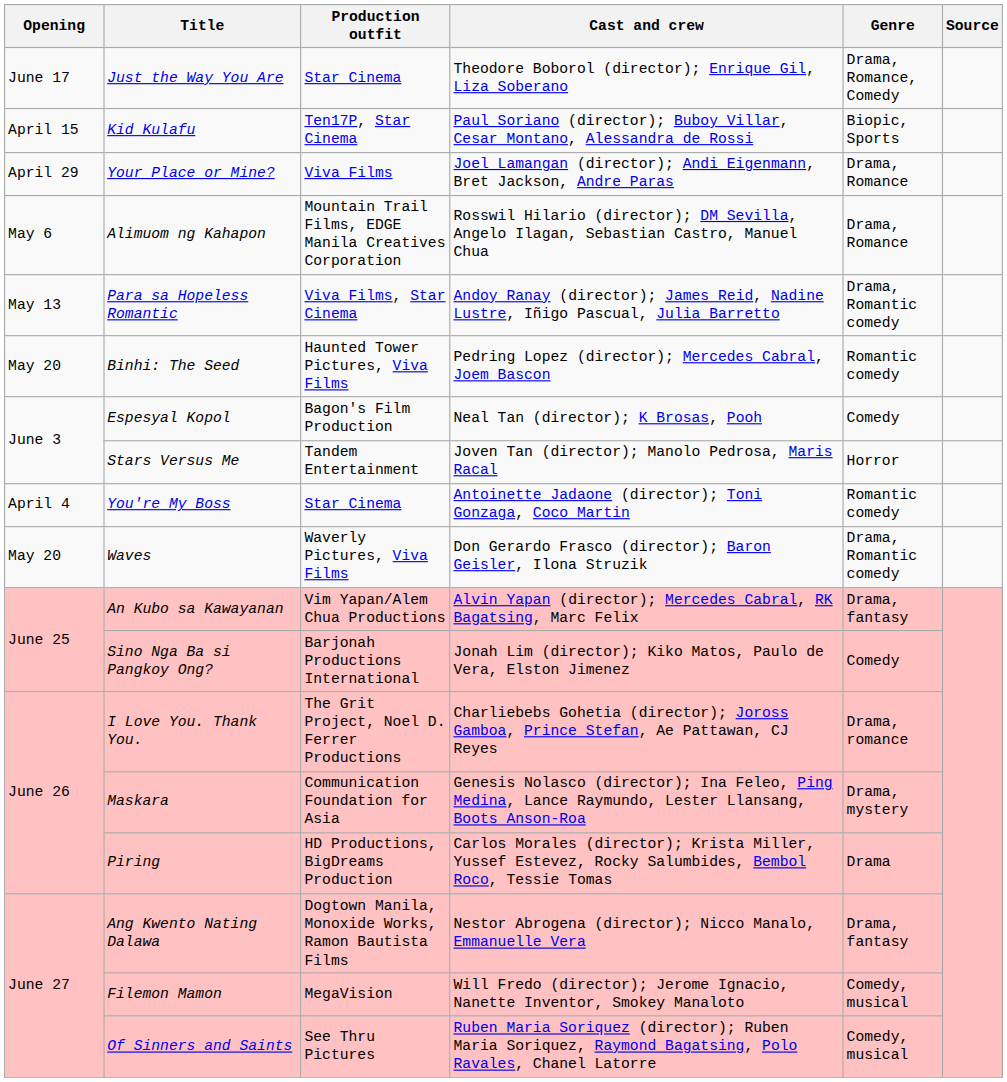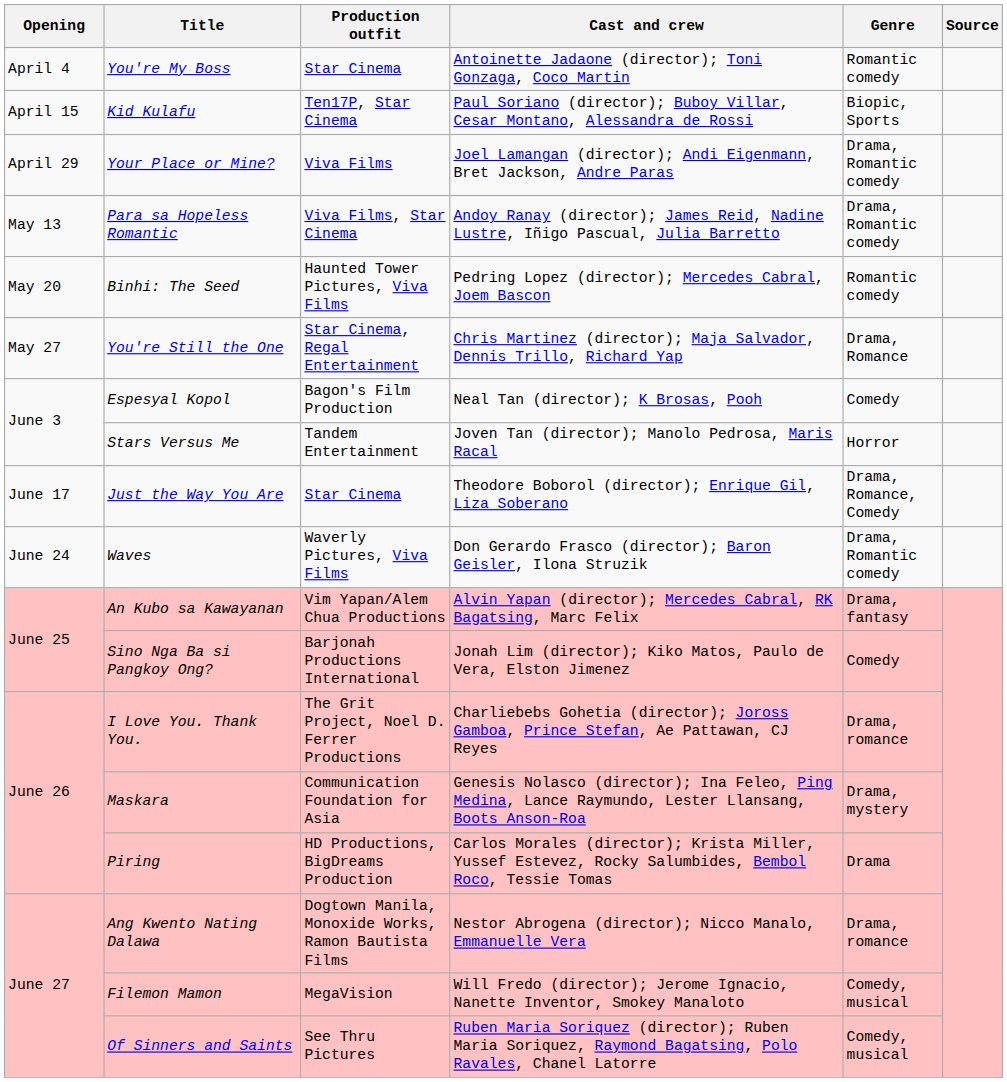 <table class="wikitable" style="text-align:left; font-size:100%; line-height:16px;" width="100%">
 <tr>
 <th style="width:10%;">Opening</th>
 <th style="width:20%;">Title</th>
 <th style="width:15%;">Production outfit</th>
 <th style="width:40%;">Cast and crew</th>
 <th style="width:10%;">Genre</th>
 <th style="width:05%;">Source</th>
 </tr>
 <tr>
-<td>June 17</td>
-<td style="text-align:left;"><em><a href='#'>Just the Way You Are</a></em></td>
+<td>April 4</td>
+<td style="text-align:left;"><em><a href='#'>You're My Boss</a></em></td>
 <td style="text-align:left;"><a href='#'>Star Cinema</a></td>
-<td style="text-align:left;">Theodore Boborol (director); <a href='#'>Enrique Gil</a>, <a href='#'>Liza Soberano</a></td>
-<td style="text-align:left;">Drama, Romance, Comedy</td>
+<td style="text-align:left;"><a href='#'>Antoinette Jadaone</a> (director); <a href='#'>Toni Gonzaga</a>, <a href='#'>Coco Martin</a></td>
+<td style="text-align:left;">Romantic comedy</td>
 <td></td>
 </tr>
 <tr>
 <td>April 15</td>
 <td style="text-align:left;"><em><a href='#'>Kid Kulafu</a></em></td>
 <td style="text-align:left;"><a href='#'>Ten17P</a>, <a href='#'>Star Cinema</a></td>
 <td style="text-align:left;"><a href='#'>Paul Soriano</a> (director); <a href='#'>Buboy Villar</a>, <a href='#'>Cesar Montano</a>, <a href='#'>Alessandra de Rossi</a></td>
 <td style="text-align:left;">Biopic, Sports</td>
 <td></td>
 </tr>
 <tr>
 <td>April 29</td>
 <td style="text-align:left;"><em><a href='#'>Your Place or Mine?</a></em></td>
 <td style="text-align:left;"><a href='#'>Viva Films</a></td>
 <td style="text-align:left;"><a href='#'>Joel Lamangan</a> (director); <a href='#'>Andi Eigenmann</a>, Bret Jackson, <a href='#'>Andre Paras</a></td>
-<td style="text-align:left;">Drama, Romance</td>
-<td></td>
-</tr>
-<tr>
-<td>May 6</td>
-<td style="text-align:left;"><em>Alimuom ng Kahapon</em></td>
-<td style="text-align:left;">Mountain Trail Films, EDGE Manila Creatives Corporation</td>
-<td style="text-align:left;">Rosswil Hilario (director); <a href='#'>DM Sevilla</a>, Angelo Ilagan, Sebastian Castro, Manuel Chua</td>
-<td style="text-align:left;">Drama, Romance</td>
+<td style="text-align:left;">Drama, Romantic comedy</td>
 <td></td>
 </tr>
 <tr>
 <td>May 13</td>
 <td style="text-align:left;"><em><a href='#'>Para sa Hopeless Romantic</a></em></td>
 <td style="text-align:left;"><a href='#'>Viva Films</a>, <a href='#'>Star Cinema</a></td>
 <td style="text-align:left;"><a href='#'>Andoy Ranay</a> (director); <a href='#'>James Reid</a>, <a href='#'>Nadine Lustre</a>, Iñigo Pascual, <a href='#'>Julia Barretto</a></td>
 <td style="text-align:left;">Drama, Romantic comedy</td>
 <td></td>
 </tr>
 <tr>
 <td>May 20</td>
 <td style="text-align:left;"><em>Binhi: The Seed</em></td>
 <td style="text-align:left;">Haunted Tower Pictures, <a href='#'>Viva Films</a></td>
 <td style="text-align:left;">Pedring Lopez (director); <a href='#'>Mercedes Cabral</a>, <a href='#'>Joem Bascon</a></td>
 <td style="text-align:left;">Romantic comedy</td>
 <td></td>
 </tr>
 <tr>
+<td>May 27</td>
+<td style="text-align:left;"><em><a href='#'>You're Still the One</a></em></td>
+<td style="text-align:left;"><a href='#'>Star Cinema</a>, <a href='#'>Regal Entertainment</a></td>
+<td style="text-align:left;"><a href='#'>Chris Martinez</a> (director); <a href='#'>Maja Salvador</a>, <a href='#'>Dennis Trillo</a>, <a href='#'>Richard Yap</a></td>
+<td style="text-align:left;">Drama, Romance</td>
+<td></td>
+</tr>
+<tr>
 <td rowspan="2">June 3</td>
 <td style="text-align:left;"><em>Espesyal Kopol</em></td>
 <td style="text-align:left;">Bagon's Film Production</td>
 <td style="text-align:left;">Neal Tan (director); <a href='#'>K Brosas</a>, <a href='#'>Pooh</a></td>
 <td style="text-align:left;">Comedy</td>
 <td></td>
 </tr>
 <tr>
 <td style="text-align:left;"><em>Stars Versus Me</em></td>
 <td style="text-align:left;">Tandem Entertainment</td>
 <td style="text-align:left;">Joven Tan (director); Manolo Pedrosa, <a href='#'>Maris Racal</a></td>
 <td style="text-align:left;">Horror</td>
 <td></td>
 </tr>
 <tr>
-<td>April 4</td>
-<td style="text-align:left;"><em><a href='#'>You're My Boss</a></em></td>
+<td>June 17</td>
+<td style="text-align:left;"><em><a href='#'>Just the Way You Are</a></em></td>
 <td style="text-align:left;"><a href='#'>Star Cinema</a></td>
-<td style="text-align:left;"><a href='#'>Antoinette Jadaone</a> (director); <a href='#'>Toni Gonzaga</a>, <a href='#'>Coco Martin</a></td>
-<td style="text-align:left;">Romantic comedy</td>
+<td style="text-align:left;">Theodore Boborol (director); <a href='#'>Enrique Gil</a>, <a href='#'>Liza Soberano</a></td>
+<td style="text-align:left;">Drama, Romance, Comedy</td>
 <td></td>
 </tr>
 <tr>
-<td>May 20</td>
+<td>June 24</td>
 <td style="text-align:left;"><em>Waves</em></td>
 <td style="text-align:left;">Waverly Pictures, <a href='#'>Viva Films</a></td>
 <td style="text-align:left;">Don Gerardo Frasco (director); <a href='#'>Baron Geisler</a>, Ilona Struzik</td>
 <td style="text-align:left;">Drama, Romantic comedy</td>
 <td></td>
 </tr>
 <tr>
 <td style="background:#FFC1C1;" rowspan=2>June 25</td>
 <td style="background:#FFC1C1;"><em>An Kubo sa Kawayanan</em></td>
 <td style="background:#FFC1C1;">Vim Yapan/Alem Chua Productions</td>
 <td style="background:#FFC1C1;"><a href='#'>Alvin Yapan</a> (director); <a href='#'>Mercedes Cabral</a>, <a href='#'>RK Bagatsing</a>, Marc Felix</td>
 <td style="background:#FFC1C1;">Drama, fantasy</td>
 <td style="background:#FFC1C1;" rowspan=8></td>
 </tr>
 <tr>
 <td style="background:#FFC1C1;"><em>Sino Nga Ba si Pangkoy Ong?</em></td>
 <td style="background:#FFC1C1;">Barjonah Productions International</td>
 <td style="background:#FFC1C1;">Jonah Lim (director); Kiko Matos, Paulo de Vera, Elston Jimenez</td>
 <td style="background:#FFC1C1;">Comedy</td>
 </tr>
 <tr>
 <td style="background:#FFC1C1;" rowspan=3>June 26</td>
 <td style="background:#FFC1C1;"><em>I Love You. Thank You.</em></td>
 <td style="background:#FFC1C1;">The Grit Project, Noel D. Ferrer Productions</td>
 <td style="background:#FFC1C1;">Charliebebs Gohetia (director); <a href='#'>Joross Gamboa</a>, <a href='#'>Prince Stefan</a>, Ae Pattawan, CJ Reyes</td>
 <td style="background:#FFC1C1;">Drama, romance</td>
 </tr>
 <tr>
 <td style="background:#FFC1C1;"><em>Maskara</em></td>
 <td style="background:#FFC1C1;">Communication Foundation for Asia</td>
 <td style="background:#FFC1C1;">Genesis Nolasco (director); Ina Feleo, <a href='#'>Ping Medina</a>, Lance Raymundo, Lester Llansang, <a href='#'>Boots Anson-Roa</a></td>
 <td style="background:#FFC1C1;">Drama, mystery</td>
 </tr>
 <tr>
 <td style="background:#FFC1C1;"><em>Piring</em></td>
 <td style="background:#FFC1C1;">HD Productions, BigDreams Production</td>
 <td style="background:#FFC1C1;">Carlos Morales (director); Krista Miller, Yussef Estevez, Rocky Salumbides, <a href='#'>Bembol Roco</a>, Tessie Tomas</td>
 <td style="background:#FFC1C1;">Drama</td>
 </tr>
 <tr>
 <td style="background:#FFC1C1;" rowspan=3>June 27</td>
 <td style="background:#FFC1C1;"><em>Ang Kwento Nating Dalawa</em></td>
 <td style="background:#FFC1C1;">Dogtown Manila, Monoxide Works, Ramon Bautista Films</td>
 <td style="background:#FFC1C1;">Nestor Abrogena (director); Nicco Manalo, <a href='#'>Emmanuelle Vera</a></td>
-<td style="background:#FFC1C1;">Drama, fantasy</td>
+<td style="background:#FFC1C1;">Drama, romance</td>
 </tr>
 <tr>
 <td style="background:#FFC1C1;"><em>Filemon Mamon</em></td>
 <td style="background:#FFC1C1;">MegaVision</td>
 <td style="background:#FFC1C1;">Will Fredo (director); Jerome Ignacio, Nanette Inventor, Smokey Manaloto</td>
 <td style="background:#FFC1C1;">Comedy, musical</td>
 </tr>
 <tr>
 <td style="background:#FFC1C1;"><em><a href='#'>Of Sinners and Saints</a></em></td>
 <td style="background:#FFC1C1;">See Thru Pictures</td>
 <td style="background:#FFC1C1;"><a href='#'>Ruben Maria Soriquez</a> (director); Ruben Maria Soriquez, <a href='#'>Raymond Bagatsing</a>, <a href='#'>Polo Ravales</a>, Chanel Latorre</td>
 <td style="background:#FFC1C1;">Comedy, musical</td>
 </tr>
 <tr>
 </tr>
 </table>
